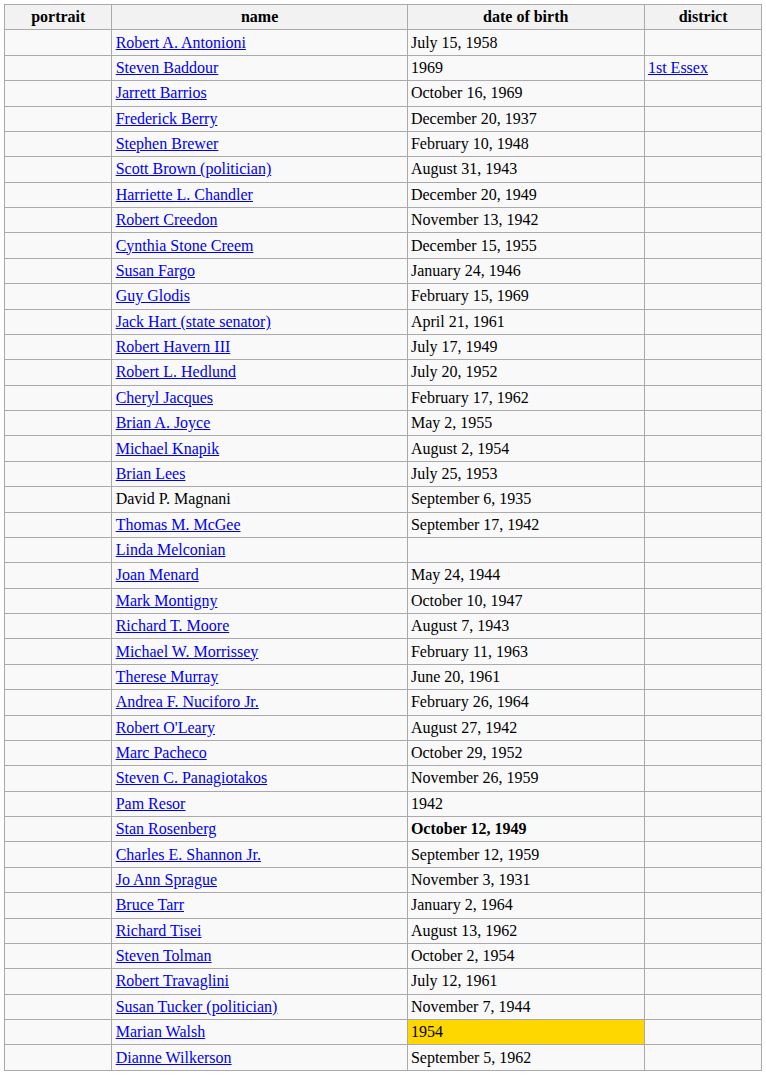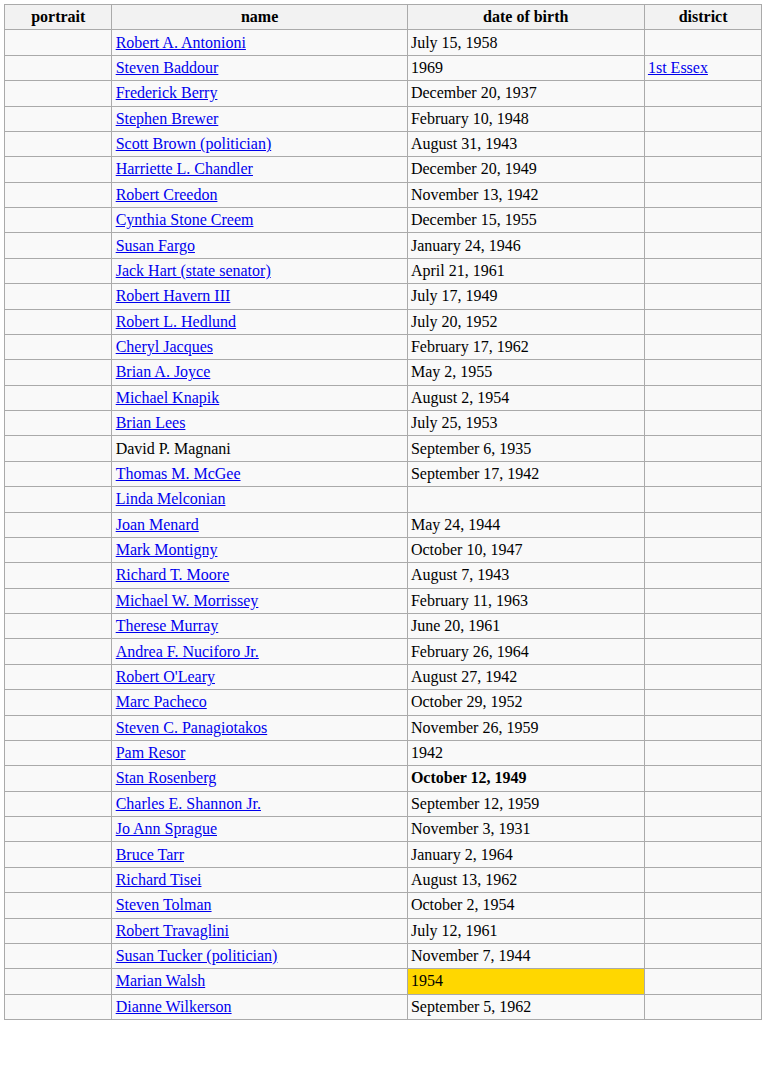 <table class='wikitable sortable' style="width:60%">
 <tr>
 <th>portrait</th>
 <th>name </th>
 <th data-sort-type=date>date of birth </th>
 <th>district </th>
 </tr>
 <tr>
 <td></td>
 <td><a href='#'>Robert A. Antonioni</a></td>
 <td>July 15, 1958</td>
 <td></td>
 </tr>
 <tr>
 <td></td>
 <td><a href='#'>Steven Baddour</a></td>
 <td>1969</td>
 <td><a href='#'>1st Essex</a></td>
-</tr>
-<tr>
-<td></td>
-<td><a href='#'>Jarrett Barrios</a></td>
-<td>October 16, 1969</td>
-<td></td>
 </tr>
 <tr>
 <td></td>
 <td><a href='#'>Frederick Berry</a></td>
 <td>December 20, 1937</td>
 <td></td>
 </tr>
 <tr>
 <td></td>
 <td><a href='#'>Stephen Brewer</a></td>
 <td>February 10, 1948</td>
 <td></td>
 </tr>
 <tr>
 <td></td>
 <td><a href='#'>Scott Brown (politician)</a></td>
 <td>August 31, 1943</td>
 <td></td>
 </tr>
 <tr>
 <td></td>
 <td><a href='#'>Harriette L. Chandler</a></td>
 <td>December 20, 1949</td>
 <td></td>
 </tr>
 <tr>
 <td></td>
 <td><a href='#'>Robert Creedon</a></td>
 <td>November 13, 1942</td>
 <td></td>
 </tr>
 <tr>
 <td></td>
 <td><a href='#'>Cynthia Stone Creem</a></td>
 <td>December 15, 1955</td>
 <td></td>
 </tr>
 <tr>
 <td></td>
 <td><a href='#'>Susan Fargo</a></td>
 <td>January 24, 1946</td>
-<td></td>
-</tr>
-<tr>
-<td></td>
-<td><a href='#'>Guy Glodis</a></td>
-<td>February 15, 1969</td>
 <td></td>
 </tr>
 <tr>
 <td></td>
 <td><a href='#'>Jack Hart (state senator)</a></td>
 <td>April 21, 1961</td>
 <td></td>
 </tr>
 <tr>
 <td></td>
 <td><a href='#'>Robert Havern III</a></td>
 <td>July 17, 1949</td>
 <td></td>
 </tr>
 <tr>
 <td></td>
 <td><a href='#'>Robert L. Hedlund</a></td>
 <td>July 20, 1952</td>
 <td></td>
 </tr>
 <tr>
 <td></td>
 <td><a href='#'>Cheryl Jacques</a></td>
 <td>February 17, 1962</td>
 <td></td>
 </tr>
 <tr>
 <td></td>
 <td><a href='#'>Brian A. Joyce</a></td>
 <td>May 2, 1955</td>
 <td></td>
 </tr>
 <tr>
 <td></td>
 <td><a href='#'>Michael Knapik</a></td>
 <td>August 2, 1954</td>
 <td></td>
 </tr>
 <tr>
 <td></td>
 <td><a href='#'>Brian Lees</a></td>
 <td>July 25, 1953</td>
 <td></td>
 </tr>
 <tr>
 <td></td>
 <td>David P. Magnani</td>
 <td>September 6, 1935</td>
 <td></td>
 </tr>
 <tr>
 <td></td>
 <td><a href='#'>Thomas M. McGee</a></td>
 <td>September 17, 1942</td>
 <td></td>
 </tr>
 <tr>
 <td></td>
 <td><a href='#'>Linda Melconian</a></td>
 <td></td>
 <td></td>
 </tr>
 <tr>
 <td></td>
 <td><a href='#'>Joan Menard</a></td>
 <td>May 24, 1944</td>
 <td></td>
 </tr>
 <tr>
 <td></td>
 <td><a href='#'>Mark Montigny</a></td>
 <td>October 10, 1947</td>
 <td></td>
 </tr>
 <tr>
 <td></td>
 <td><a href='#'>Richard T. Moore</a></td>
 <td>August 7, 1943</td>
 <td></td>
 </tr>
 <tr>
 <td></td>
 <td><a href='#'>Michael W. Morrissey</a></td>
 <td>February 11, 1963</td>
 <td></td>
 </tr>
 <tr>
 <td></td>
 <td><a href='#'>Therese Murray</a></td>
 <td>June 20, 1961</td>
 <td></td>
 </tr>
 <tr>
 <td></td>
 <td><a href='#'>Andrea F. Nuciforo Jr.</a></td>
 <td>February 26, 1964</td>
 <td></td>
 </tr>
 <tr>
 <td></td>
 <td><a href='#'>Robert O'Leary</a></td>
 <td>August 27, 1942</td>
 <td></td>
 </tr>
 <tr>
 <td></td>
 <td><a href='#'>Marc Pacheco</a></td>
 <td>October 29, 1952</td>
 <td></td>
 </tr>
 <tr>
 <td></td>
 <td><a href='#'>Steven C. Panagiotakos</a></td>
 <td>November 26, 1959</td>
 <td></td>
 </tr>
 <tr>
 <td></td>
 <td><a href='#'>Pam Resor</a></td>
 <td>1942</td>
 <td></td>
 </tr>
 <tr>
 <td></td>
 <td><a href='#'>Stan Rosenberg</a></td>
 <td><strong>October 12, 1949</strong></td>
 <td></td>
 </tr>
 <tr>
 <td></td>
 <td><a href='#'>Charles E. Shannon Jr.</a></td>
 <td>September 12, 1959</td>
 <td></td>
 </tr>
 <tr>
 <td></td>
 <td><a href='#'>Jo Ann Sprague</a></td>
 <td>November 3, 1931</td>
 <td></td>
 </tr>
 <tr>
 <td></td>
 <td><a href='#'>Bruce Tarr</a></td>
 <td>January 2, 1964</td>
 <td></td>
 </tr>
 <tr>
 <td></td>
 <td><a href='#'>Richard Tisei</a></td>
 <td>August 13, 1962</td>
 <td></td>
 </tr>
 <tr>
 <td></td>
 <td><a href='#'>Steven Tolman</a></td>
 <td>October 2, 1954</td>
 <td></td>
 </tr>
 <tr>
 <td></td>
 <td><a href='#'>Robert Travaglini</a></td>
 <td>July 12, 1961</td>
 <td></td>
 </tr>
 <tr>
 <td></td>
 <td><a href='#'>Susan Tucker (politician)</a></td>
 <td>November 7, 1944</td>
 <td></td>
 </tr>
 <tr>
 <td></td>
 <td><a href='#'>Marian Walsh</a></td>
 <td style="background: gold;">1954</td>
 <td></td>
 </tr>
 <tr>
 <td></td>
 <td><a href='#'>Dianne Wilkerson</a></td>
 <td>September 5, 1962</td>
 <td></td>
 </tr>
 <tr>
 </tr>
 </table>
